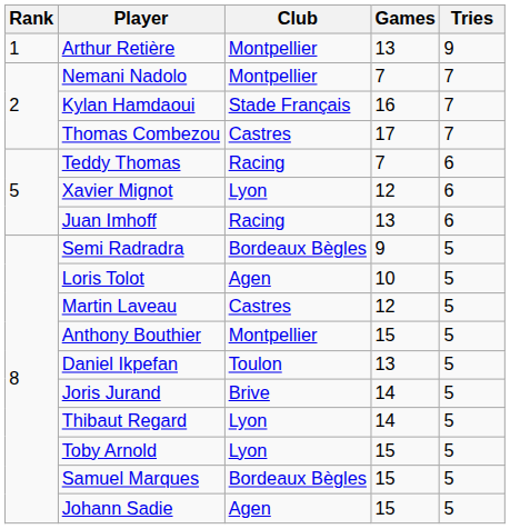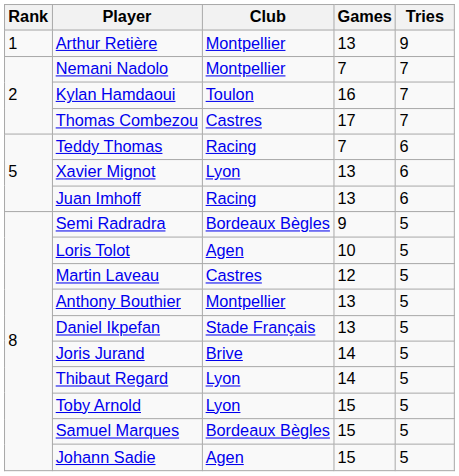 <table class="wikitable" style="text-align:left">
 <tr>
 <th>Rank</th>
 <th>Player</th>
 <th>Club</th>
 <th style="width:50px;">Games</th>
 <th style="width:50px;">Tries</th>
 </tr>
 <tr>
 <td>1</td>
 <td> <a href='#'>Arthur Retière</a></td>
 <td><a href='#'>Montpellier</a></td>
 <td>13</td>
 <td>9</td>
 </tr>
 <tr>
 <td rowspan=3>2</td>
 <td> <a href='#'>Nemani Nadolo</a></td>
 <td><a href='#'>Montpellier</a></td>
 <td>7</td>
 <td>7</td>
 </tr>
 <tr>
 <td> <a href='#'>Kylan Hamdaoui</a></td>
-<td><a href='#'>Stade Français</a></td>
+<td><a href='#'>Toulon</a></td>
 <td>16</td>
 <td>7</td>
 </tr>
 <tr>
 <td> <a href='#'>Thomas Combezou</a></td>
 <td><a href='#'>Castres</a></td>
 <td>17</td>
 <td>7</td>
 </tr>
 <tr>
 <td rowspan=3>5</td>
 <td> <a href='#'>Teddy Thomas</a></td>
 <td><a href='#'>Racing</a></td>
 <td>7</td>
 <td>6</td>
 </tr>
 <tr>
 <td> <a href='#'>Xavier Mignot</a></td>
 <td><a href='#'>Lyon</a></td>
-<td>12</td>
+<td>13</td>
 <td>6</td>
 </tr>
 <tr>
 <td> <a href='#'>Juan Imhoff</a></td>
 <td><a href='#'>Racing</a></td>
 <td>13</td>
 <td>6</td>
 </tr>
 <tr>
 <td rowspan=10>8</td>
 <td> <a href='#'>Semi Radradra</a></td>
 <td><a href='#'>Bordeaux Bègles</a></td>
 <td>9</td>
 <td>5</td>
 </tr>
 <tr>
 <td> <a href='#'>Loris Tolot</a></td>
 <td><a href='#'>Agen</a></td>
 <td>10</td>
 <td>5</td>
 </tr>
 <tr>
 <td> <a href='#'>Martin Laveau</a></td>
 <td><a href='#'>Castres</a></td>
 <td>12</td>
 <td>5</td>
 </tr>
 <tr>
 <td> <a href='#'>Anthony Bouthier</a></td>
 <td><a href='#'>Montpellier</a></td>
-<td>15</td>
+<td>13</td>
 <td>5</td>
 </tr>
 <tr>
 <td> <a href='#'>Daniel Ikpefan</a></td>
-<td><a href='#'>Toulon</a></td>
+<td><a href='#'>Stade Français</a></td>
 <td>13</td>
 <td>5</td>
 </tr>
 <tr>
 <td> <a href='#'>Joris Jurand</a></td>
 <td><a href='#'>Brive</a></td>
 <td>14</td>
 <td>5</td>
 </tr>
 <tr>
 <td> <a href='#'>Thibaut Regard</a></td>
 <td><a href='#'>Lyon</a></td>
 <td>14</td>
 <td>5</td>
 </tr>
 <tr>
 <td> <a href='#'>Toby Arnold</a></td>
 <td><a href='#'>Lyon</a></td>
 <td>15</td>
 <td>5</td>
 </tr>
 <tr>
 <td> <a href='#'>Samuel Marques</a></td>
 <td><a href='#'>Bordeaux Bègles</a></td>
 <td>15</td>
 <td>5</td>
 </tr>
 <tr>
 <td> <a href='#'>Johann Sadie</a></td>
 <td><a href='#'>Agen</a></td>
 <td>15</td>
 <td>5</td>
 </tr>
 </table>
